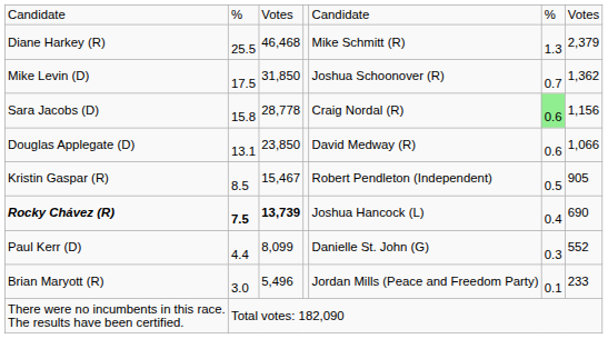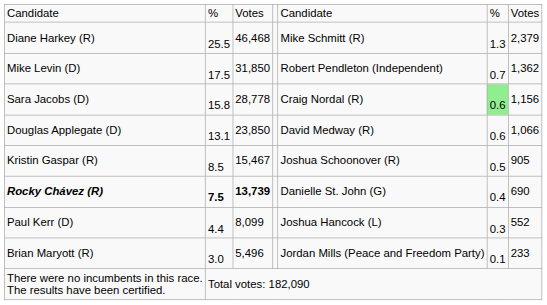 <table class="wikitable mw-collapsible">
 <tr>
 <td>Candidate</td>
 <td>%</td>
 <td>Votes</td>
 <td></td>
 <td>Candidate</td>
 <td>%</td>
 <td>Votes</td>
 </tr>
 <tr>
 <td>Diane Harkey (R)</td>
 <td><br>25.5</td>
 <td>46,468</td>
 <td></td>
 <td>Mike Schmitt (R)</td>
 <td><br>1.3</td>
 <td>2,379</td>
 </tr>
 <tr>
 <td>Mike Levin (D)</td>
 <td><br>17.5</td>
 <td>31,850</td>
 <td></td>
-<td>Joshua Schoonover (R)</td>
+<td>Robert Pendleton (Independent)</td>
 <td><br>0.7</td>
 <td>1,362</td>
 </tr>
 <tr>
 <td>Sara Jacobs (D)</td>
 <td><br>15.8</td>
 <td>28,778</td>
 <td></td>
 <td>Craig Nordal (R)</td>
 <td style="background: lightgreen;"><br>0.6</td>
 <td>1,156</td>
 </tr>
 <tr>
 <td>Douglas Applegate (D)</td>
 <td><br>13.1</td>
 <td>23,850</td>
 <td></td>
 <td>David Medway (R)</td>
 <td><br>0.6</td>
 <td>1,066</td>
 </tr>
 <tr>
 <td>Kristin Gaspar (R)</td>
 <td><br>8.5</td>
 <td>15,467</td>
 <td></td>
-<td>Robert Pendleton (Independent)</td>
+<td>Joshua Schoonover (R)</td>
 <td><br>0.5</td>
 <td>905</td>
 </tr>
 <tr>
 <td><strong><em>Rocky Chávez (R)</em></strong></td>
 <td><br><strong>7.5</strong></td>
 <td><strong>13,739</strong></td>
 <td></td>
-<td>Joshua Hancock (L)</td>
+<td>Danielle St. John (G)</td>
 <td><br>0.4</td>
 <td>690</td>
 </tr>
 <tr>
 <td>Paul Kerr (D)</td>
 <td><br>4.4</td>
 <td>8,099</td>
 <td></td>
-<td>Danielle St. John (G)</td>
+<td>Joshua Hancock (L)</td>
 <td><br>0.3</td>
 <td>552</td>
 </tr>
 <tr>
 <td>Brian Maryott (R)</td>
 <td><br>3.0</td>
 <td>5,496</td>
 <td></td>
 <td>Jordan Mills (Peace and Freedom Party)</td>
 <td><br>0.1</td>
 <td>233</td>
 </tr>
 <tr>
 <td>There were no incumbents in this race.<br>The results have been certified.</td>
 <td colspan="6">Total votes:   182,090</td>
 </tr>
 </table>
